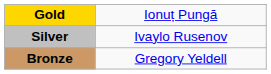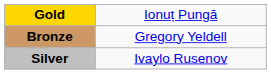 <table class="wikitable" style="text-align:center; " width="35%">
 <tr>
 <td bgcolor="gold"><strong>Gold</strong></td>
 <td><a href='#'>Ionuț Pungă</a><br>  <small><em></em></small></td>
 </tr>
 <tr>
+<td bgcolor="CC9966"><strong>Bronze</strong></td>
+<td><a href='#'>Gregory Yeldell</a><br>  <small><em></em></small></td>
+</tr>
+<tr>
 <td bgcolor="silver"><strong>Silver</strong></td>
 <td><a href='#'>Ivaylo Rusenov</a><br>  <small><em></em></small></td>
 </tr>
-<tr>
-<td bgcolor="CC9966"><strong>Bronze</strong></td>
-<td><a href='#'>Gregory Yeldell</a><br>  <small><em></em></small></td>
-</tr>
 </table>
